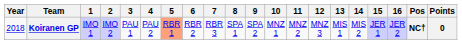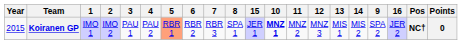 <table class="wikitable" style="text-align:center; font-size:85%">
 <tr>
 <th>Year</th>
 <th>Team</th>
 <th>1</th>
 <th>2</th>
 <th>3</th>
 <th>4</th>
 <th>5</th>
 <th>6</th>
 <th>7</th>
 <th>8</th>
-<th>9</th>
+<th>15</th>
 <th>10</th>
 <th>11</th>
 <th>12</th>
 <th>13</th>
 <th>14</th>
-<th>15</th>
+<th>9</th>
 <th>16</th>
 <th>Pos</th>
 <th>Points</th>
 </tr>
 <tr>
-<td><a href='#'>2018</a></td>
+<td><a href='#'>2015</a></td>
 <th><a href='#'>Koiranen GP</a></th>
 <td style="background:#CFCFFF;"><a href='#'>IMO<br>1</a><br></td>
 <td style="background:#CFCFFF;"><a href='#'>IMO<br>2</a><br></td>
 <td><a href='#'>PAU<br>1</a></td>
 <td><a href='#'>PAU<br>2</a></td>
 <td style="background: lightsalmon;"><a href='#'>RBR<br>1</a></td>
 <td><a href='#'>RBR<br>2</a></td>
 <td><a href='#'>RBR<br>3</a></td>
 <td><a href='#'>SPA<br>1</a></td>
-<td><a href='#'>SPA<br>2</a></td>
-<td><a href='#'>MNZ<br>1</a></td>
+<td style="background:#CFCFFF;"><a href='#'>JER<br>1</a><br></td>
+<td><strong><a href='#'>MNZ<br>1</a></strong></td>
 <td><a href='#'>MNZ<br>2</a></td>
 <td><a href='#'>MNZ<br>3</a></td>
 <td><a href='#'>MIS<br>1</a></td>
 <td><a href='#'>MIS<br>2</a></td>
-<td style="background:#CFCFFF;"><a href='#'>JER<br>1</a><br></td>
+<td><a href='#'>SPA<br>2</a></td>
 <td style="background:#CFCFFF;"><a href='#'>JER<br>2</a><br></td>
 <th>NC†</th>
 <th>0</th>
 </tr>
 </table>
